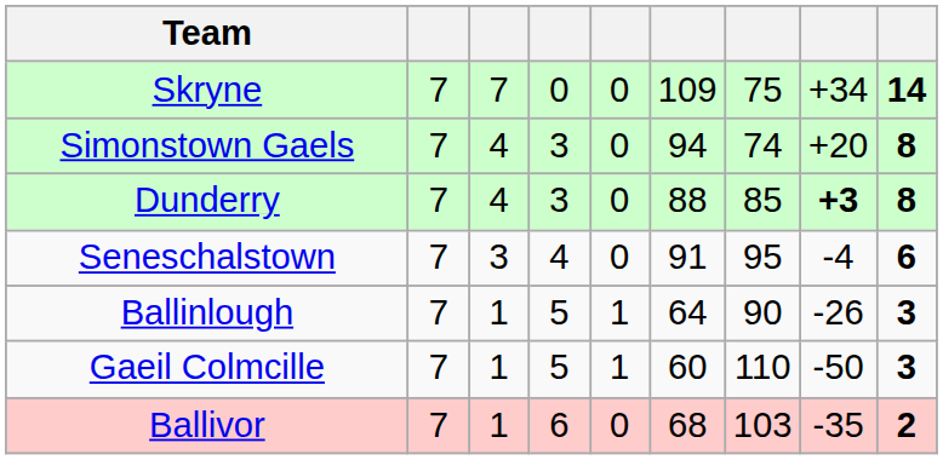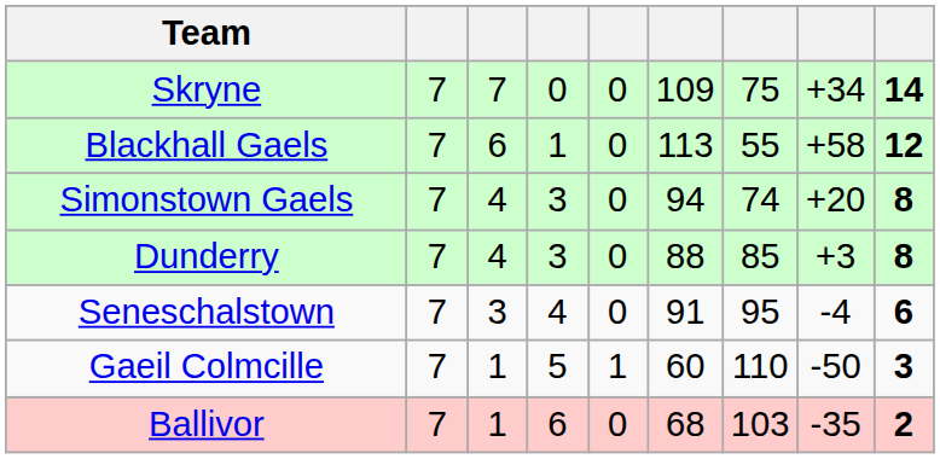 <table class="wikitable" style="text-align:center">
 <tr>
 <th width="175">Team</th>
 <th width="20"></th>
 <th width="20"></th>
 <th width="20"></th>
 <th width="20"></th>
 <th width="20"></th>
 <th width="20"></th>
 <th width="20"></th>
 <th width="20"></th>
 </tr>
 <tr style="background:#cfc;">
 <td><a href='#'>Skryne</a></td>
 <td>7</td>
 <td>7</td>
 <td>0</td>
 <td>0</td>
 <td>109</td>
 <td>75</td>
 <td>+34</td>
 <td><strong>14</strong></td>
 </tr>
 <tr style="background:#cfc;">
+<td><a href='#'>Blackhall Gaels</a></td>
+<td>7</td>
+<td>6</td>
+<td>1</td>
+<td>0</td>
+<td>113</td>
+<td>55</td>
+<td>+58</td>
+<td><strong>12</strong></td>
+</tr>
+<tr style="background:#cfc;">
 <td><a href='#'>Simonstown Gaels</a></td>
 <td>7</td>
 <td>4</td>
 <td>3</td>
 <td>0</td>
 <td>94</td>
 <td>74</td>
 <td>+20</td>
 <td><strong>8</strong></td>
 </tr>
 <tr style="background:#cfc;">
 <td><a href='#'>Dunderry</a></td>
 <td>7</td>
 <td>4</td>
 <td>3</td>
 <td>0</td>
 <td>88</td>
 <td>85</td>
-<td><strong>+3</strong></td>
+<td>+3</td>
 <td><strong>8</strong></td>
 </tr>
 <tr>
 <td><a href='#'>Seneschalstown</a></td>
 <td>7</td>
 <td>3</td>
 <td>4</td>
 <td>0</td>
 <td>91</td>
 <td>95</td>
 <td>-4</td>
 <td><strong>6</strong></td>
-</tr>
-<tr>
-<td><a href='#'>Ballinlough</a></td>
-<td>7</td>
-<td>1</td>
-<td>5</td>
-<td>1</td>
-<td>64</td>
-<td>90</td>
-<td>-26</td>
-<td><strong>3</strong></td>
 </tr>
 <tr>
 <td><a href='#'>Gaeil Colmcille</a></td>
 <td>7</td>
 <td>1</td>
 <td>5</td>
 <td>1</td>
 <td>60</td>
 <td>110</td>
 <td>-50</td>
 <td><strong>3</strong></td>
 </tr>
 <tr style="background:#fcc;">
 <td><a href='#'>Ballivor</a></td>
 <td>7</td>
 <td>1</td>
 <td>6</td>
 <td>0</td>
 <td>68</td>
 <td>103</td>
 <td>-35</td>
 <td><strong>2</strong></td>
 </tr>
 </table>
